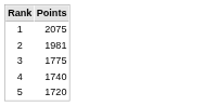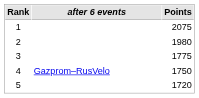 <table cellspacing="1" cellpadding="3" style="border:1px solid #aaa; font-size:90%;">
 <tr style="background:#e4e4e4;">
 <th style="border-bottom:1px solid #aaa; width:10px;">Rank</th>
+<th style="border-bottom:1px solid #aaa; width:200px; white-space:nowrap;"><em>after 6 events</em> </th>
 <th style="border-bottom:1px solid #aaa; width:20px;">Points</th>
 </tr>
 <tr>
 <td align=center>1</td>
+<td></td>
 <td align=right>2075</td>
 </tr>
 <tr>
 <td align=center>2</td>
-<td align=right>1981</td>
+<td></td>
+<td align=right>1980</td>
 </tr>
 <tr>
 <td align=center>3</td>
+<td></td>
 <td align=right>1775</td>
 </tr>
 <tr>
 <td align=center>4</td>
-<td align=right>1740</td>
+<td> <a href='#'>Gazprom–RusVelo</a></td>
+<td align=right>1750</td>
 </tr>
 <tr>
 <td align=center>5</td>
+<td></td>
 <td align=right>1720</td>
 </tr>
 </table>
